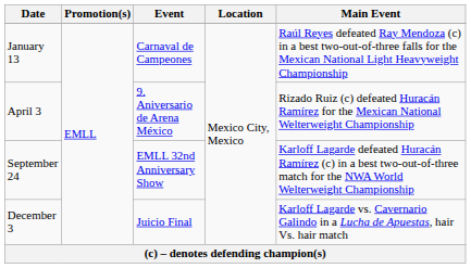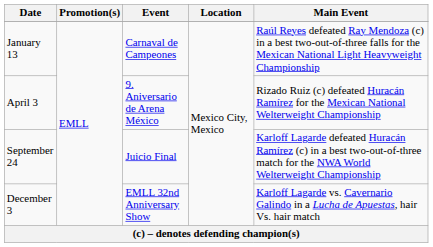 <table class="wikitable" style="width:100%;">
 <tr>
 <th width=5%>Date</th>
 <th width=5%>Promotion(s)</th>
 <th style="width:15%;">Event</th>
 <th style="width:15%;">Location</th>
 <th style="width:40%;">Main Event</th>
 </tr>
 <tr style="width:20%;"| Notes>
 </tr>
 <tr>
 <td>January 13</td>
 <td rowspan=4><a href='#'>EMLL</a></td>
 <td><a href='#'>Carnaval de Campeones</a></td>
 <td rowspan=4>Mexico City, Mexico</td>
 <td><a href='#'>Raúl Reyes</a> defeated <a href='#'>Ray Mendoza</a> (c) in a best two-out-of-three falls for the <a href='#'>Mexican National Light Heavyweight Championship</a></td>
 </tr>
 <tr>
 <td>April 3</td>
 <td><a href='#'>9. Aniversario de Arena México</a></td>
 <td>Rizado Ruiz (c) defeated <a href='#'>Huracán Ramírez</a> for the <a href='#'>Mexican National Welterweight Championship</a></td>
 </tr>
 <tr>
 <td>September 24</td>
-<td><a href='#'>EMLL 32nd Anniversary Show</a></td>
+<td><a href='#'>Juicio Final</a></td>
 <td><a href='#'>Karloff Lagarde</a> defeated <a href='#'>Huracán Ramírez</a> (c) in a best two-out-of-three match for the <a href='#'>NWA World Welterweight Championship</a></td>
 </tr>
 <tr>
 <td>December 3</td>
-<td><a href='#'>Juicio Final</a></td>
+<td><a href='#'>EMLL 32nd Anniversary Show</a></td>
 <td><a href='#'>Karloff Lagarde</a> vs. <a href='#'>Cavernario Galindo</a> in a <em><a href='#'>Lucha de Apuestas</a></em>, hair Vs. hair match</td>
 </tr>
 <tr>
 <th colspan="5">(c) – denotes defending champion(s)</th>
 </tr>
 </table>
